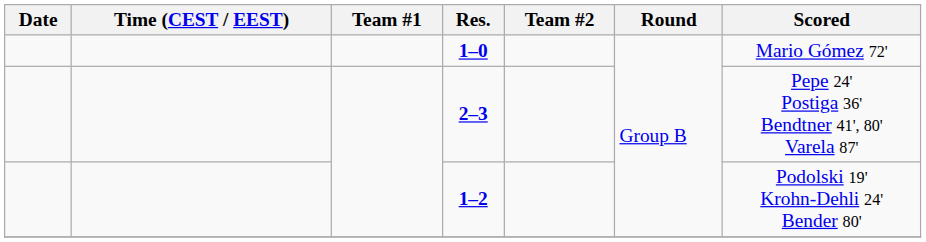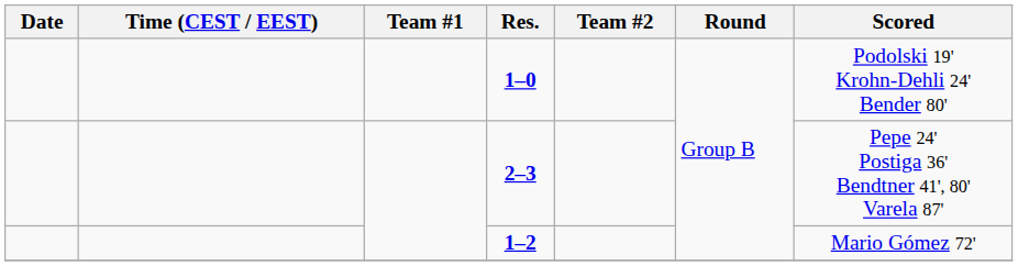 <table class="wikitable" style="text-align: left;" width="60%">
 <tr>
 <th>Date</th>
 <th>Time (<a href='#'>CEST</a> / <a href='#'>EEST</a>)</th>
 <th>Team #1</th>
 <th>Res.</th>
 <th>Team #2</th>
 <th>Round</th>
 <th>Scored</th>
 </tr>
 <tr>
 <td></td>
 <td></td>
 <td></td>
 <td style="text-align:center;"><strong><a href='#'>1–0</a></strong></td>
 <td></td>
 <td rowspan="3"><a href='#'>Group B</a></td>
-<td style="text-align:center;"><a href='#'>Mario Gómez</a> <small>72'</small></td>
+<td style="text-align:center;"><a href='#'>Podolski</a> <small>19'</small><br><a href='#'>Krohn-Dehli</a>  <small>24'</small> <br><a href='#'>Bender</a> <small>80'</small></td>
 </tr>
 <tr>
 <td></td>
 <td></td>
 <td rowspan="2"></td>
 <td style="text-align:center;"><strong><a href='#'>2–3</a></strong></td>
 <td></td>
 <td style="text-align:center;"><a href='#'>Pepe</a> <small>24'</small><br><a href='#'>Postiga</a>  <small>36'</small><br> <a href='#'>Bendtner</a> <small>41', 80'</small> <br><a href='#'>Varela</a>  <small>87'</small></td>
 </tr>
 <tr>
 <td></td>
 <td></td>
 <td style="text-align:center;"><strong><a href='#'>1–2</a></strong></td>
 <td></td>
-<td style="text-align:center;"><a href='#'>Podolski</a> <small>19'</small><br><a href='#'>Krohn-Dehli</a>  <small>24'</small> <br><a href='#'>Bender</a> <small>80'</small></td>
+<td style="text-align:center;"><a href='#'>Mario Gómez</a> <small>72'</small></td>
 </tr>
 <tr>
 </tr>
 </table>
